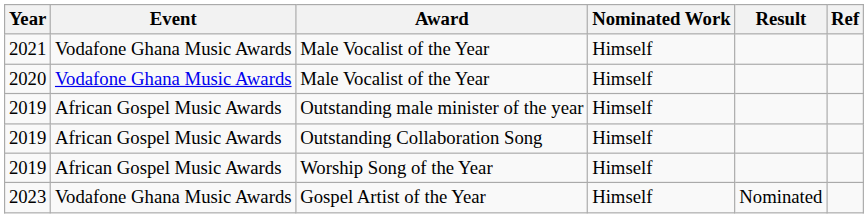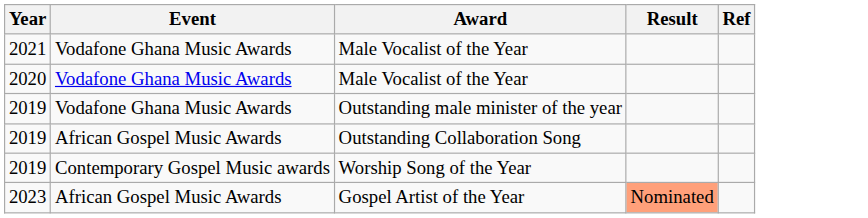 <table class="wikitable">
 <tr>
 <th>Year</th>
 <th>Event</th>
 <th>Award</th>
-<th>Nominated Work</th>
 <th>Result</th>
 <th>Ref</th>
 </tr>
 <tr>
 <td>2021</td>
 <td>Vodafone Ghana Music Awards</td>
 <td>Male Vocalist of the Year</td>
-<td>Himself</td>
 <td></td>
 <td></td>
 </tr>
 <tr>
 <td>2020</td>
 <td><a href='#'>Vodafone Ghana Music Awards</a></td>
 <td>Male Vocalist of the Year</td>
-<td>Himself</td>
 <td></td>
 <td></td>
 </tr>
 <tr>
 <td>2019</td>
-<td>African Gospel Music Awards</td>
+<td>Vodafone Ghana Music Awards</td>
 <td>Outstanding male minister of the year</td>
-<td>Himself</td>
 <td></td>
 <td></td>
 </tr>
 <tr>
 <td>2019</td>
 <td>African Gospel Music Awards</td>
 <td>Outstanding Collaboration Song</td>
-<td>Himself</td>
 <td></td>
 <td></td>
 </tr>
 <tr>
 <td>2019</td>
-<td>African Gospel Music Awards</td>
+<td>Contemporary Gospel Music awards</td>
 <td>Worship Song of the Year</td>
-<td>Himself</td>
 <td></td>
 <td></td>
 </tr>
 <tr>
 <td>2023</td>
-<td>Vodafone Ghana Music Awards</td>
+<td>African Gospel Music Awards</td>
 <td>Gospel Artist of the Year</td>
-<td>Himself</td>
-<td>Nominated</td>
+<td style="background: lightsalmon;">Nominated</td>
 <td></td>
 </tr>
 </table>
